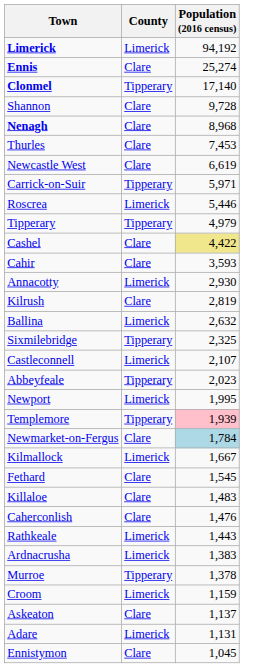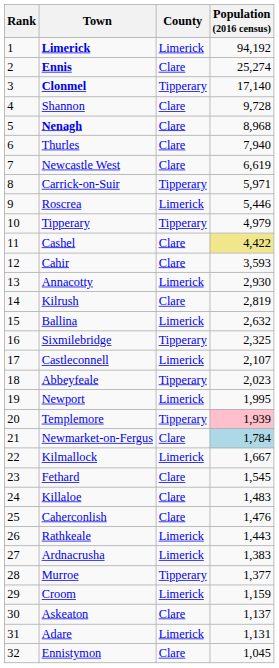 <table class="wikitable">
 <tr>
+<th>Rank</th>
 <th>Town</th>
 <th>County</th>
 <th>Population<br><small>(2016 census)</small></th>
 </tr>
 <tr>
+<td align=left>1</td>
 <td><strong><a href='#'>Limerick</a></strong></td>
 <td><a href='#'>Limerick</a></td>
 <td align=right>94,192</td>
 </tr>
 <tr>
+<td align=left>2</td>
 <td><strong><a href='#'>Ennis</a></strong></td>
 <td><a href='#'>Clare</a></td>
 <td align=right>25,274</td>
 </tr>
 <tr>
+<td align=left>3</td>
 <td><strong><a href='#'>Clonmel</a></strong></td>
 <td><a href='#'>Tipperary</a></td>
 <td align=right>17,140</td>
 </tr>
 <tr>
+<td align=left>4</td>
 <td><a href='#'>Shannon</a></td>
 <td><a href='#'>Clare</a></td>
 <td align=right>9,728</td>
 </tr>
 <tr>
+<td align=left>5</td>
 <td><strong><a href='#'>Nenagh</a></strong></td>
 <td><a href='#'>Clare</a></td>
 <td align=right>8,968</td>
 </tr>
 <tr>
+<td align=left>6</td>
 <td><a href='#'>Thurles</a></td>
 <td><a href='#'>Clare</a></td>
-<td align=right>7,453</td>
+<td align=right>7,940</td>
 </tr>
 <tr>
+<td align=left>7</td>
 <td><a href='#'>Newcastle West</a></td>
 <td><a href='#'>Clare</a></td>
 <td align=right>6,619</td>
 </tr>
 <tr>
+<td align=left>8</td>
 <td><a href='#'>Carrick-on-Suir</a></td>
 <td><a href='#'>Tipperary</a></td>
 <td align=right>5,971</td>
 </tr>
 <tr>
+<td align=left>9</td>
 <td><a href='#'>Roscrea</a></td>
 <td><a href='#'>Limerick</a></td>
 <td align=right>5,446</td>
 </tr>
 <tr>
+<td align=left>10</td>
 <td><a href='#'>Tipperary</a></td>
 <td><a href='#'>Tipperary</a></td>
 <td align=right>4,979</td>
 </tr>
 <tr>
+<td align=left>11</td>
 <td><a href='#'>Cashel</a></td>
 <td><a href='#'>Clare</a></td>
 <td align=right style="background: khaki;">4,422</td>
 </tr>
 <tr>
+<td align=left>12</td>
 <td><a href='#'>Cahir</a></td>
 <td><a href='#'>Clare</a></td>
 <td align=right>3,593</td>
 </tr>
 <tr>
+<td align=left>13</td>
 <td><a href='#'>Annacotty</a></td>
 <td><a href='#'>Limerick</a></td>
 <td align=right>2,930</td>
 </tr>
 <tr>
+<td align=left>14</td>
 <td><a href='#'>Kilrush</a></td>
 <td><a href='#'>Clare</a></td>
 <td align=right>2,819</td>
 </tr>
 <tr>
+<td align=left>15</td>
 <td><a href='#'>Ballina</a></td>
 <td><a href='#'>Limerick</a></td>
 <td align=right>2,632</td>
 </tr>
 <tr>
+<td align=left>16</td>
 <td><a href='#'>Sixmilebridge</a></td>
 <td><a href='#'>Tipperary</a></td>
 <td align=right>2,325</td>
 </tr>
 <tr>
+<td align=left>17</td>
 <td><a href='#'>Castleconnell</a></td>
 <td><a href='#'>Limerick</a></td>
 <td align=right>2,107</td>
 </tr>
 <tr>
+<td align=left>18</td>
 <td><a href='#'>Abbeyfeale</a></td>
 <td><a href='#'>Tipperary</a></td>
 <td align=right>2,023</td>
 </tr>
 <tr>
+<td align=left>19</td>
 <td><a href='#'>Newport</a></td>
 <td><a href='#'>Limerick</a></td>
 <td align=right>1,995</td>
 </tr>
 <tr>
+<td align=left>20</td>
 <td><a href='#'>Templemore</a></td>
 <td><a href='#'>Tipperary</a></td>
 <td align=right style="background: pink;">1,939</td>
 </tr>
 <tr>
+<td align=left>21</td>
 <td><a href='#'>Newmarket-on-Fergus</a></td>
 <td><a href='#'>Clare</a></td>
 <td align=right style="background: lightblue;">1,784</td>
 </tr>
 <tr>
+<td align=left>22</td>
 <td><a href='#'>Kilmallock</a></td>
 <td><a href='#'>Limerick</a></td>
 <td align=right>1,667</td>
 </tr>
 <tr>
+<td align=left>23</td>
 <td><a href='#'>Fethard</a></td>
 <td><a href='#'>Clare</a></td>
 <td align=right>1,545</td>
 </tr>
 <tr>
+<td align=left>24</td>
 <td><a href='#'>Killaloe</a></td>
 <td><a href='#'>Clare</a></td>
 <td align=right>1,483</td>
 </tr>
 <tr>
+<td align=left>25</td>
 <td><a href='#'>Caherconlish</a></td>
 <td><a href='#'>Clare</a></td>
 <td align=right>1,476</td>
 </tr>
 <tr>
+<td align=left>26</td>
 <td><a href='#'>Rathkeale</a></td>
 <td><a href='#'>Limerick</a></td>
 <td align=right>1,443</td>
 </tr>
 <tr>
+<td align=left>27</td>
 <td><a href='#'>Ardnacrusha</a></td>
 <td><a href='#'>Limerick</a></td>
 <td align=right>1,383</td>
 </tr>
 <tr>
+<td align=left>28</td>
 <td><a href='#'>Murroe</a></td>
 <td><a href='#'>Tipperary</a></td>
-<td align=right>1,378</td>
+<td align=right>1,377</td>
 </tr>
 <tr>
+<td align=left>29</td>
 <td><a href='#'>Croom</a></td>
 <td><a href='#'>Limerick</a></td>
 <td align=right>1,159</td>
 </tr>
 <tr>
+<td align=left>30</td>
 <td><a href='#'>Askeaton</a></td>
 <td><a href='#'>Clare</a></td>
 <td align=right>1,137</td>
 </tr>
 <tr>
+<td align=left>31</td>
 <td><a href='#'>Adare</a></td>
 <td><a href='#'>Limerick</a></td>
 <td align=right>1,131</td>
 </tr>
 <tr>
+<td align=left>32</td>
 <td><a href='#'>Ennistymon</a></td>
 <td><a href='#'>Clare</a></td>
 <td align=right>1,045</td>
 </tr>
 </table>
